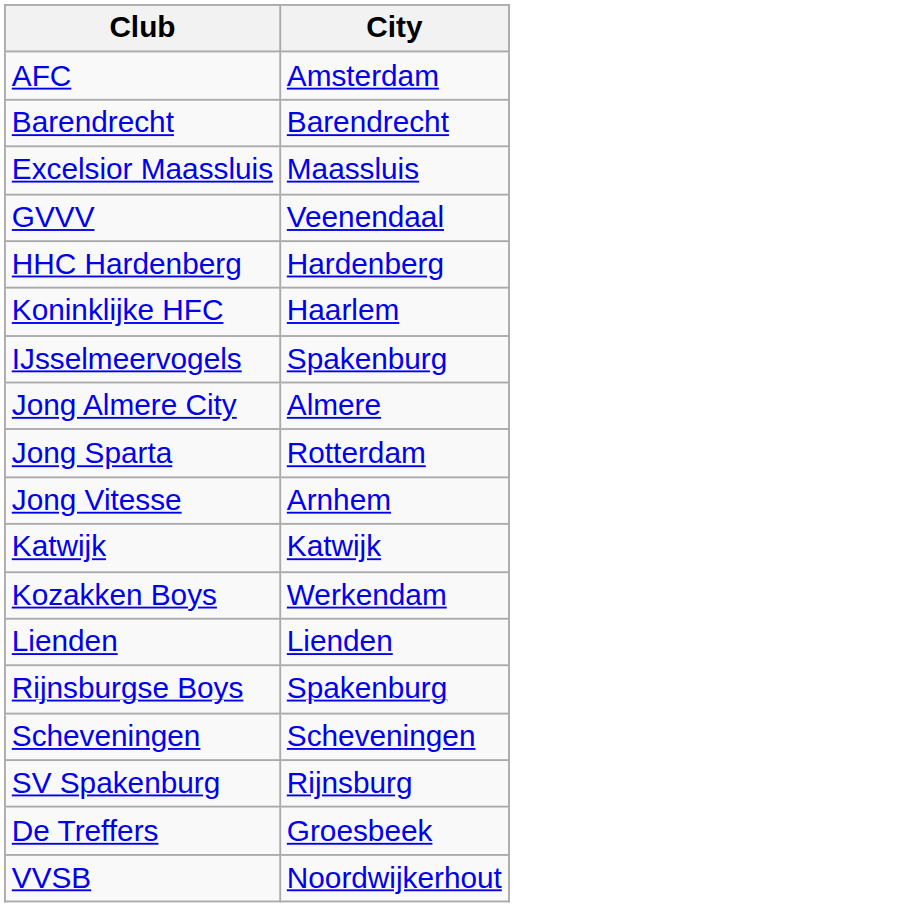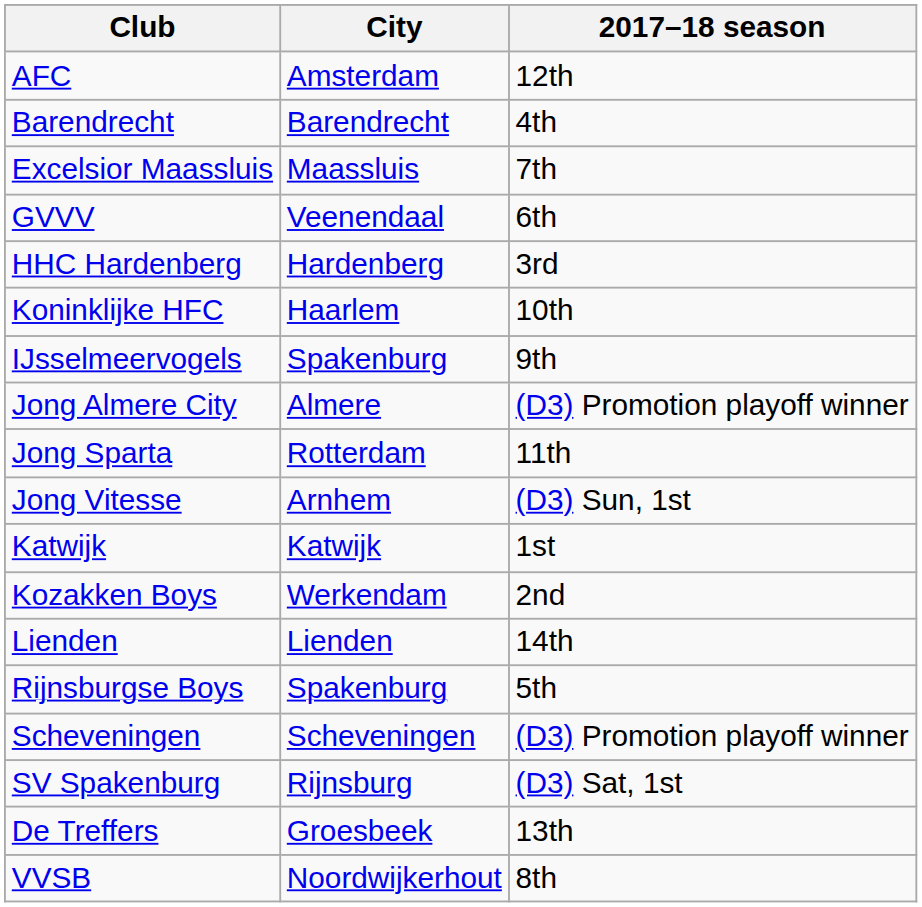 <table class="wikitable">
 <tr>
 <th>Club</th>
 <th>City</th>
+<th>2017–18 season</th>
 </tr>
 <tr>
 <td><a href='#'>AFC</a></td>
 <td><a href='#'>Amsterdam</a></td>
+<td>12th</td>
 </tr>
 <tr>
 <td><a href='#'>Barendrecht</a></td>
 <td><a href='#'>Barendrecht</a></td>
+<td>4th</td>
 </tr>
 <tr>
 <td><a href='#'>Excelsior Maassluis</a></td>
 <td><a href='#'>Maassluis</a></td>
+<td>7th</td>
 </tr>
 <tr>
 <td><a href='#'>GVVV</a></td>
 <td><a href='#'>Veenendaal</a></td>
+<td>6th</td>
 </tr>
 <tr>
 <td><a href='#'>HHC Hardenberg</a></td>
 <td><a href='#'>Hardenberg</a></td>
+<td>3rd</td>
 </tr>
 <tr>
 <td><a href='#'>Koninklijke HFC</a></td>
 <td><a href='#'>Haarlem</a></td>
+<td>10th</td>
 </tr>
 <tr>
 <td><a href='#'>IJsselmeervogels</a></td>
 <td><a href='#'>Spakenburg</a></td>
+<td>9th</td>
 </tr>
 <tr>
 <td><a href='#'>Jong Almere City</a></td>
 <td><a href='#'>Almere</a></td>
+<td><a href='#'>(D3)</a> Promotion playoff winner</td>
 </tr>
 <tr>
 <td><a href='#'>Jong Sparta</a></td>
 <td><a href='#'>Rotterdam</a></td>
+<td>11th</td>
 </tr>
 <tr>
 <td><a href='#'>Jong Vitesse</a></td>
 <td><a href='#'>Arnhem</a></td>
+<td><a href='#'>(D3)</a> Sun, 1st</td>
 </tr>
 <tr>
 <td><a href='#'>Katwijk</a></td>
 <td><a href='#'>Katwijk</a></td>
+<td>1st</td>
 </tr>
 <tr>
 <td><a href='#'>Kozakken Boys</a></td>
 <td><a href='#'>Werkendam</a></td>
+<td>2nd</td>
 </tr>
 <tr>
 <td><a href='#'>Lienden</a></td>
 <td><a href='#'>Lienden</a></td>
+<td>14th</td>
 </tr>
 <tr>
 <td><a href='#'>Rijnsburgse Boys</a></td>
 <td><a href='#'>Spakenburg</a></td>
+<td>5th</td>
 </tr>
 <tr>
 <td><a href='#'>Scheveningen</a></td>
 <td><a href='#'>Scheveningen</a></td>
+<td><a href='#'>(D3)</a> Promotion playoff winner</td>
 </tr>
 <tr>
 <td><a href='#'>SV Spakenburg</a></td>
 <td><a href='#'>Rijnsburg</a></td>
+<td><a href='#'>(D3)</a> Sat, 1st</td>
 </tr>
 <tr>
 <td><a href='#'>De Treffers</a></td>
 <td><a href='#'>Groesbeek</a></td>
+<td>13th</td>
 </tr>
 <tr>
 <td><a href='#'>VVSB</a></td>
 <td><a href='#'>Noordwijkerhout</a></td>
+<td>8th</td>
 </tr>
 </table>
